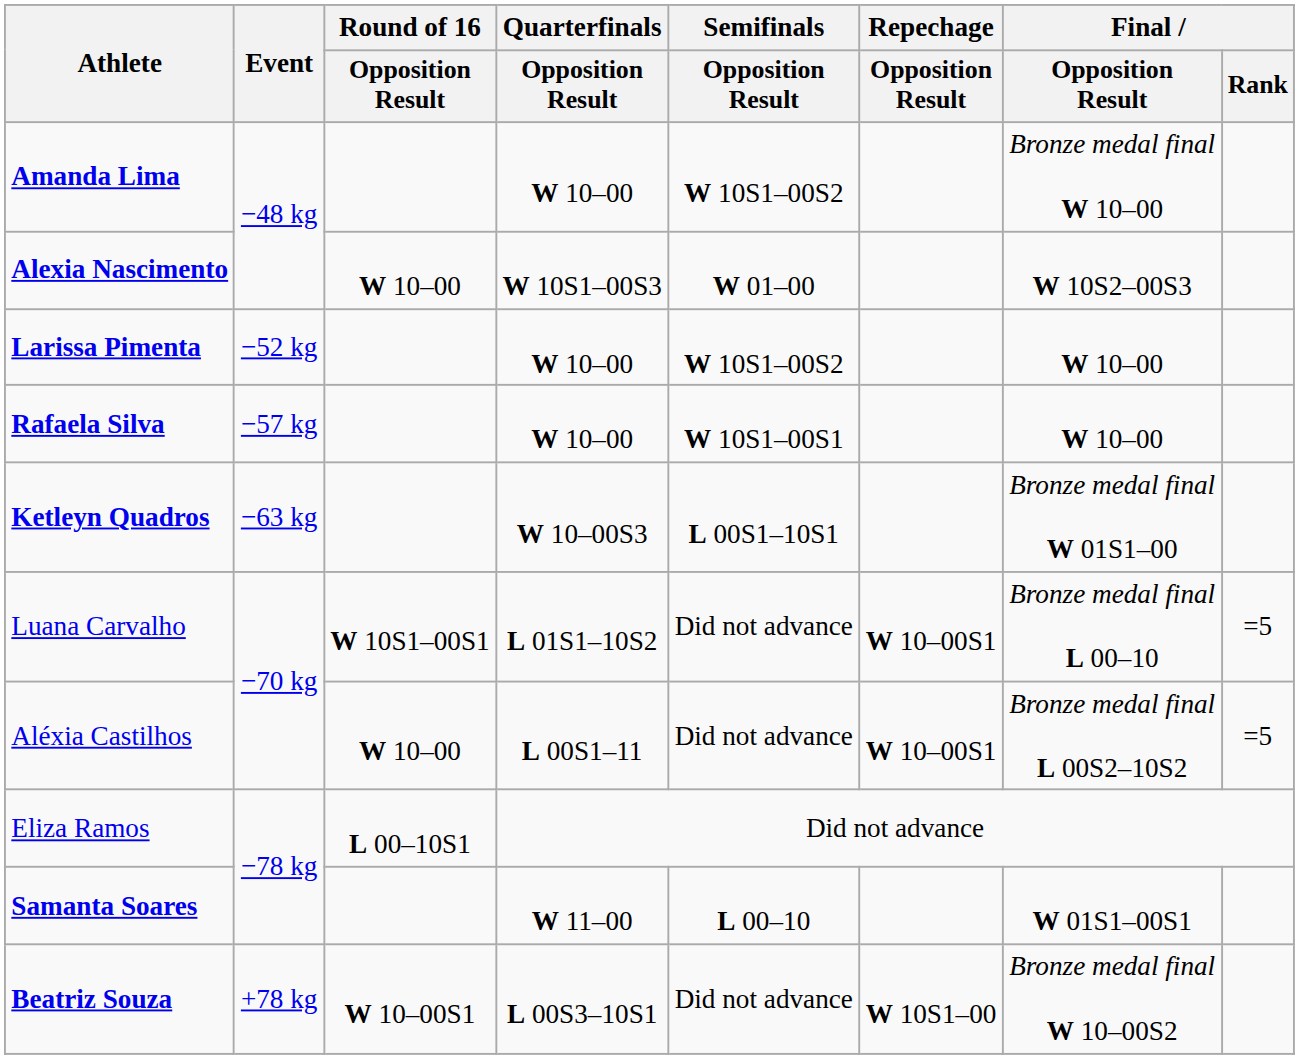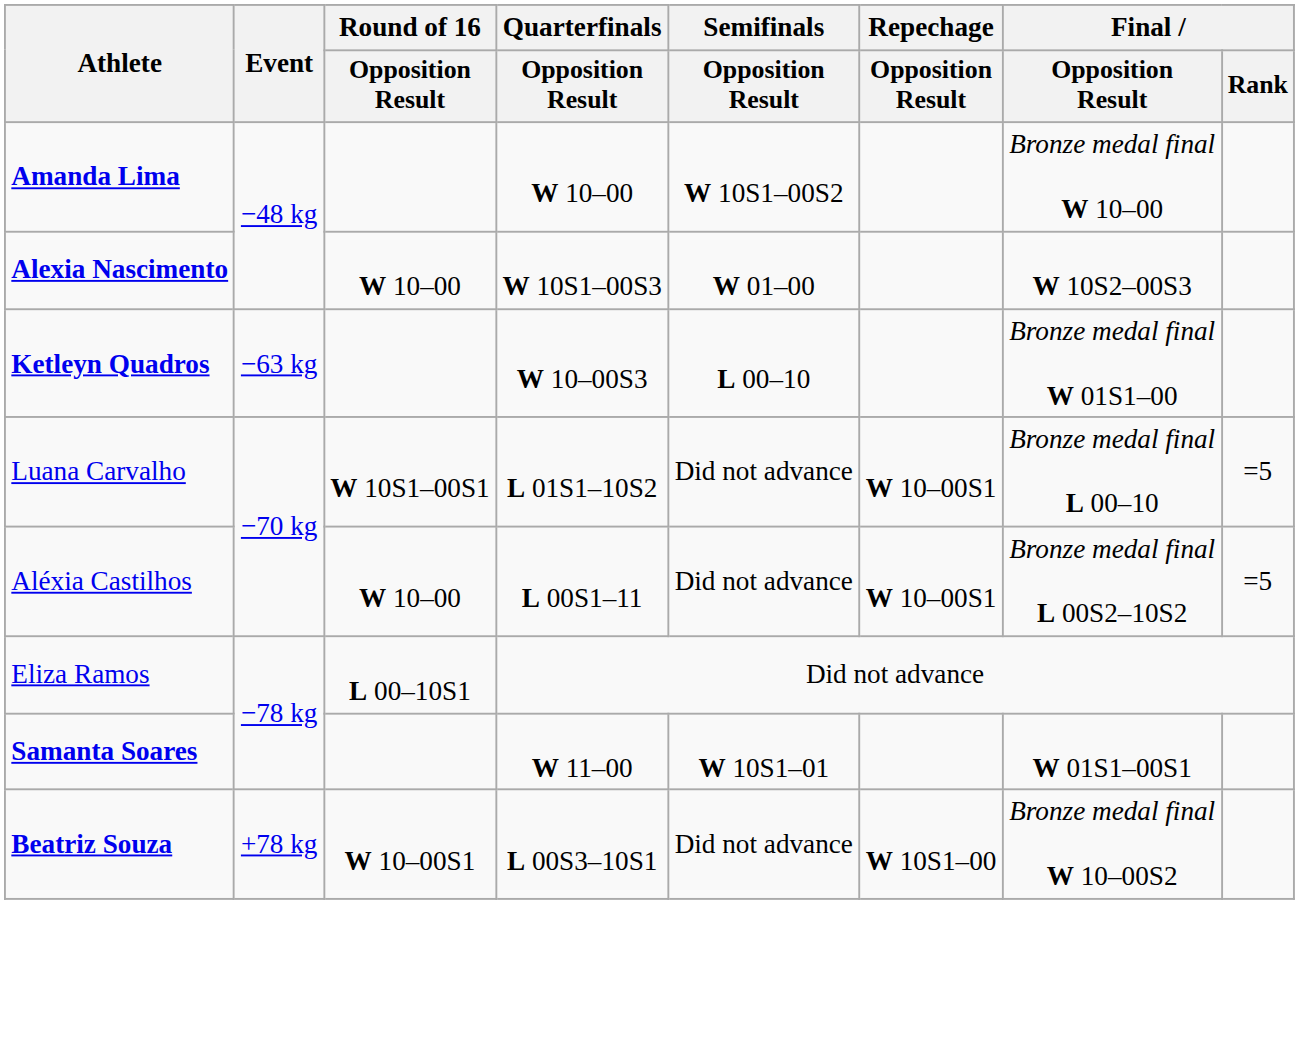 <table class="wikitable" style="font-size:90%">
 <tr>
 <th rowspan=2>Athlete</th>
 <th rowspan=2>Event</th>
 <th>Round of 16</th>
 <th>Quarterfinals</th>
 <th>Semifinals</th>
 <th>Repechage</th>
 <th colspan=2>Final / </th>
 </tr>
 <tr style="font-size:95%">
 <th>Opposition<br>Result</th>
 <th>Opposition<br>Result</th>
 <th>Opposition<br>Result</th>
 <th>Opposition<br>Result</th>
 <th>Opposition<br>Result</th>
 <th>Rank</th>
 </tr>
 <tr align=center>
 <td align=left><strong><a href='#'>Amanda Lima</a></strong></td>
 <td align=left rowspan=2><a href='#'>−48 kg</a></td>
 <td></td>
 <td><br><strong>W</strong> 10–00</td>
 <td><br><strong>W</strong> 10S1–00S2</td>
 <td></td>
 <td><em>Bronze medal final</em><br><br><strong>W</strong> 10–00</td>
 <td></td>
 </tr>
 <tr align=center>
 <td align=left><strong><a href='#'>Alexia Nascimento</a></strong></td>
 <td><br><strong>W</strong> 10–00</td>
 <td><br><strong>W</strong> 10S1–00S3</td>
 <td><br><strong>W</strong> 01–00</td>
 <td></td>
 <td><br><strong>W</strong> 10S2–00S3</td>
 <td></td>
 </tr>
 <tr align=center>
-<td align=left><strong><a href='#'>Larissa Pimenta</a></strong></td>
-<td align=left><a href='#'>−52 kg</a></td>
-<td></td>
-<td><br><strong>W</strong> 10–00</td>
-<td><br><strong>W</strong> 10S1–00S2</td>
-<td></td>
-<td><br><strong>W</strong> 10–00</td>
-<td></td>
-</tr>
-<tr align=center>
-<td align=left><strong><a href='#'>Rafaela Silva</a></strong></td>
-<td align=left><a href='#'>−57 kg</a></td>
-<td></td>
-<td><br><strong>W</strong> 10–00</td>
-<td><br><strong>W</strong> 10S1–00S1</td>
-<td></td>
-<td><br><strong>W</strong> 10–00</td>
-<td></td>
-</tr>
-<tr align=center>
 <td align=left><strong><a href='#'>Ketleyn Quadros</a></strong></td>
 <td align=left><a href='#'>−63 kg</a></td>
 <td></td>
 <td><br><strong>W</strong> 10–00S3</td>
-<td><br><strong>L</strong> 00S1–10S1</td>
+<td><br><strong>L</strong> 00–10</td>
 <td></td>
 <td><em>Bronze medal final</em><br><br><strong>W</strong> 01S1–00</td>
 <td></td>
 </tr>
 <tr align=center>
 <td align=left><a href='#'>Luana Carvalho</a></td>
 <td align=left rowspan=2><a href='#'>−70 kg</a></td>
 <td><br><strong>W</strong> 10S1–00S1</td>
 <td><br><strong>L</strong> 01S1–10S2</td>
 <td>Did not advance</td>
 <td><br><strong>W</strong> 10–00S1</td>
 <td><em>Bronze medal final</em><br><br><strong>L</strong> 00–10</td>
 <td>=5</td>
 </tr>
 <tr align=center>
 <td align=left><a href='#'>Aléxia Castilhos</a></td>
 <td><br><strong>W</strong> 10–00</td>
 <td><br><strong>L</strong> 00S1–11</td>
 <td>Did not advance</td>
 <td><br><strong>W</strong> 10–00S1</td>
 <td><em>Bronze medal final</em><br><br><strong>L</strong> 00S2–10S2</td>
 <td>=5</td>
 </tr>
 <tr align=center>
 <td align=left><a href='#'>Eliza Ramos</a></td>
 <td align=left rowspan=2><a href='#'>−78 kg</a></td>
 <td><br><strong>L</strong> 00–10S1</td>
 <td colspan=5>Did not advance</td>
 </tr>
 <tr align=center>
 <td align=left><strong><a href='#'>Samanta Soares</a></strong></td>
 <td></td>
 <td><br><strong>W</strong> 11–00</td>
-<td><br><strong>L</strong> 00–10</td>
+<td><br><strong>W</strong> 10S1–01</td>
 <td></td>
 <td><br><strong>W</strong> 01S1–00S1</td>
 <td></td>
 </tr>
 <tr align=center>
 <td align=left><strong><a href='#'>Beatriz Souza</a></strong></td>
 <td align=left><a href='#'>+78 kg</a></td>
 <td><br><strong>W</strong> 10–00S1</td>
 <td><br><strong>L</strong> 00S3–10S1</td>
 <td>Did not advance</td>
 <td><br><strong>W</strong> 10S1–00</td>
 <td><em>Bronze medal final</em><br><br><strong>W</strong> 10–00S2</td>
 <td></td>
 </tr>
 </table>
